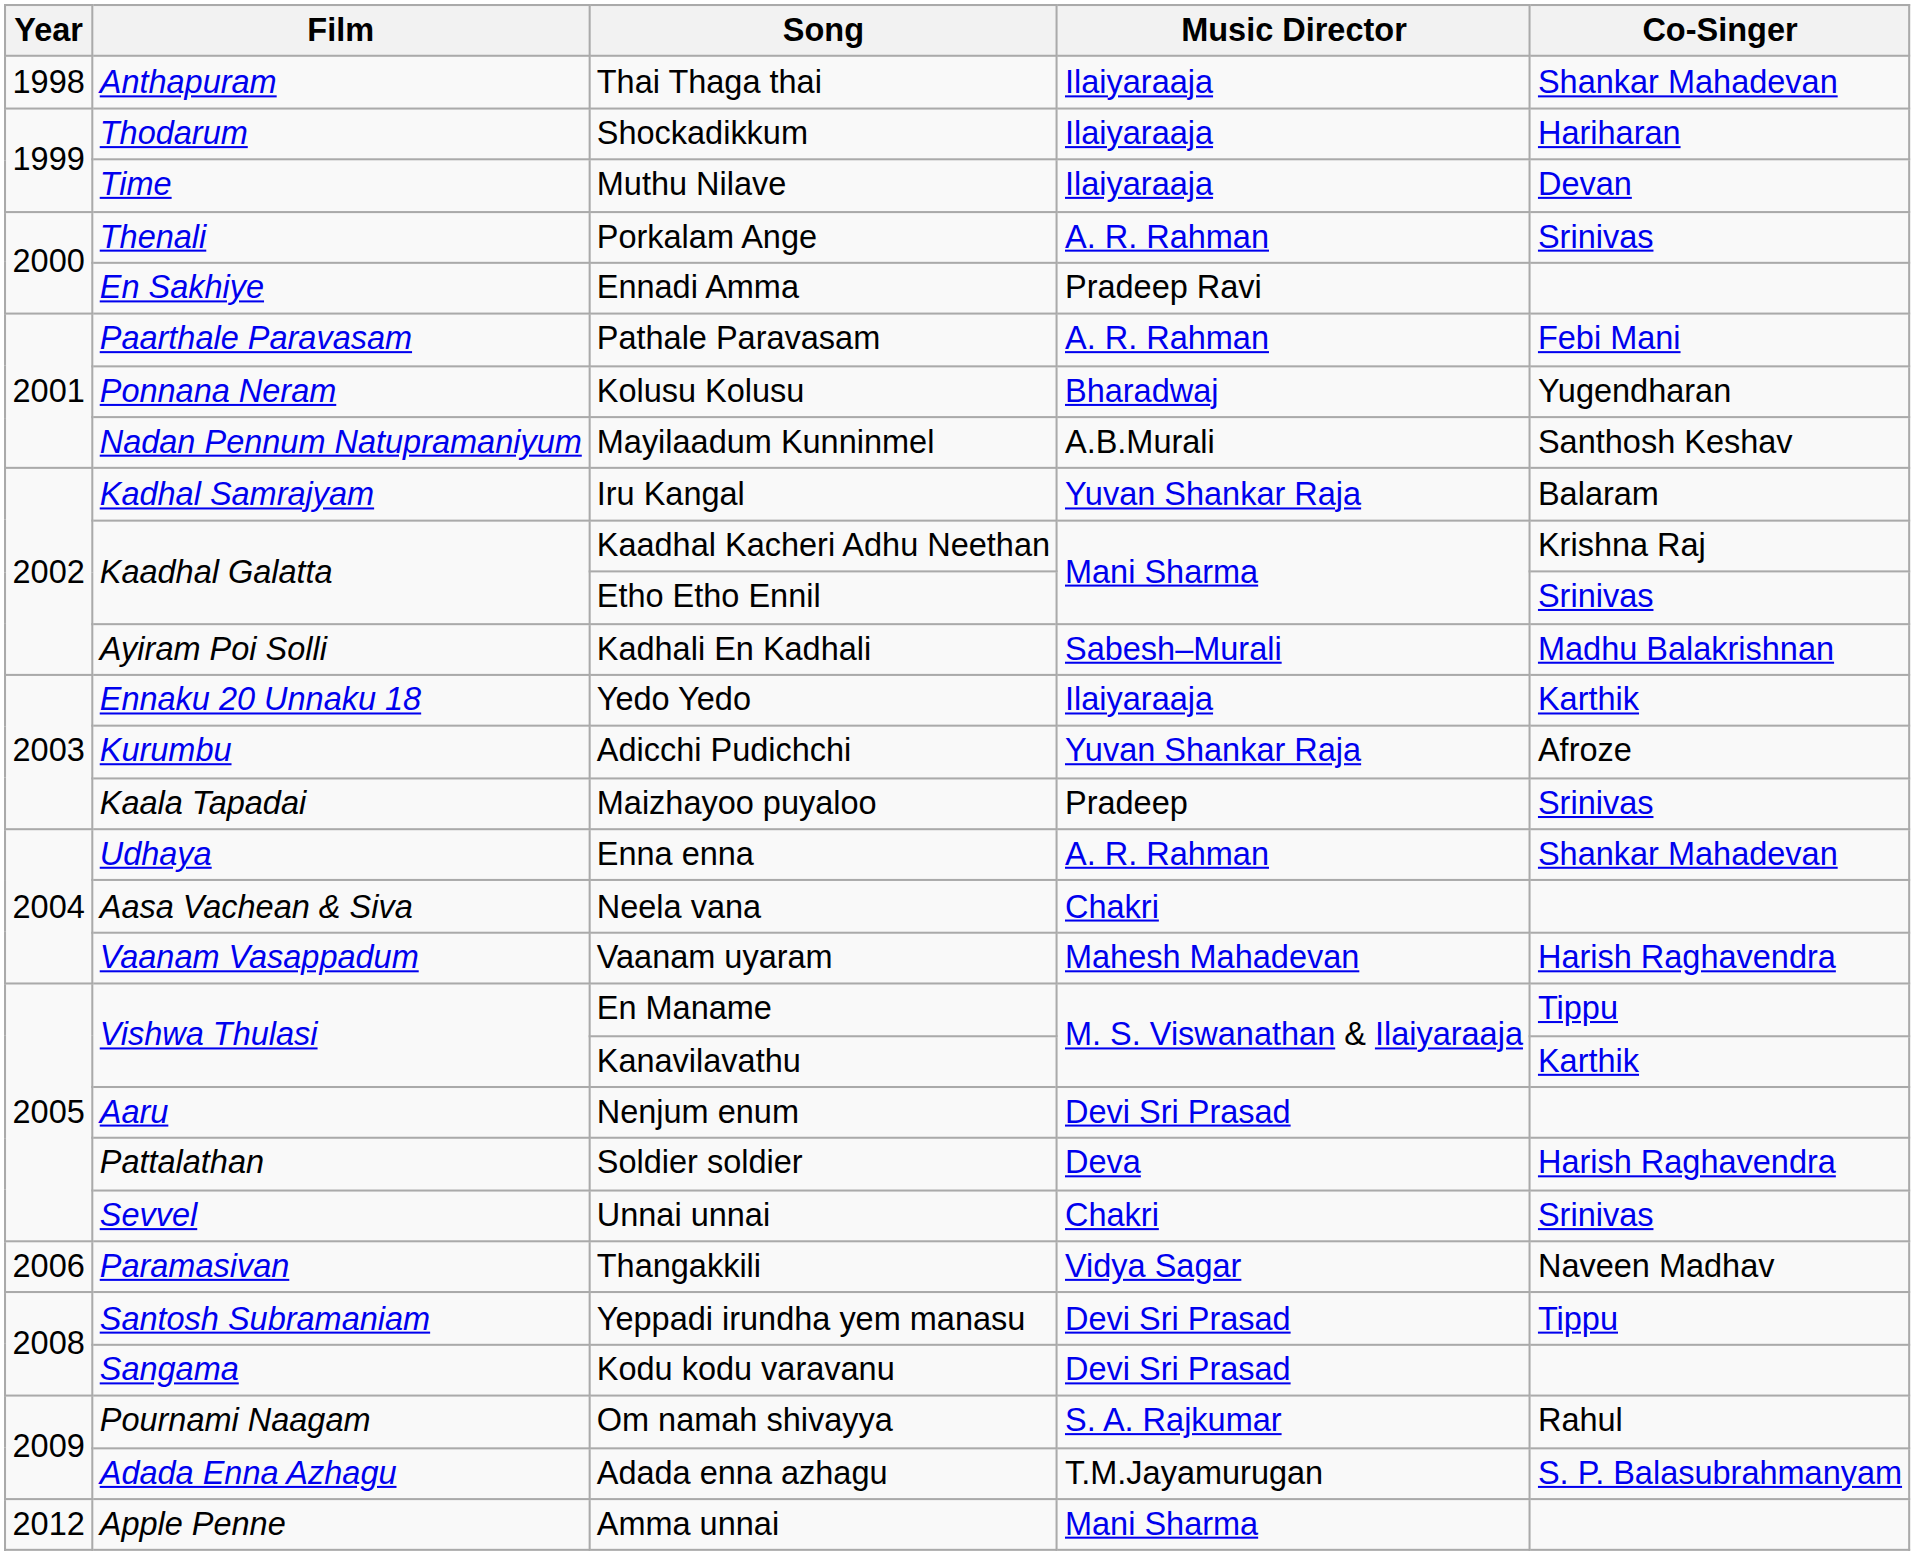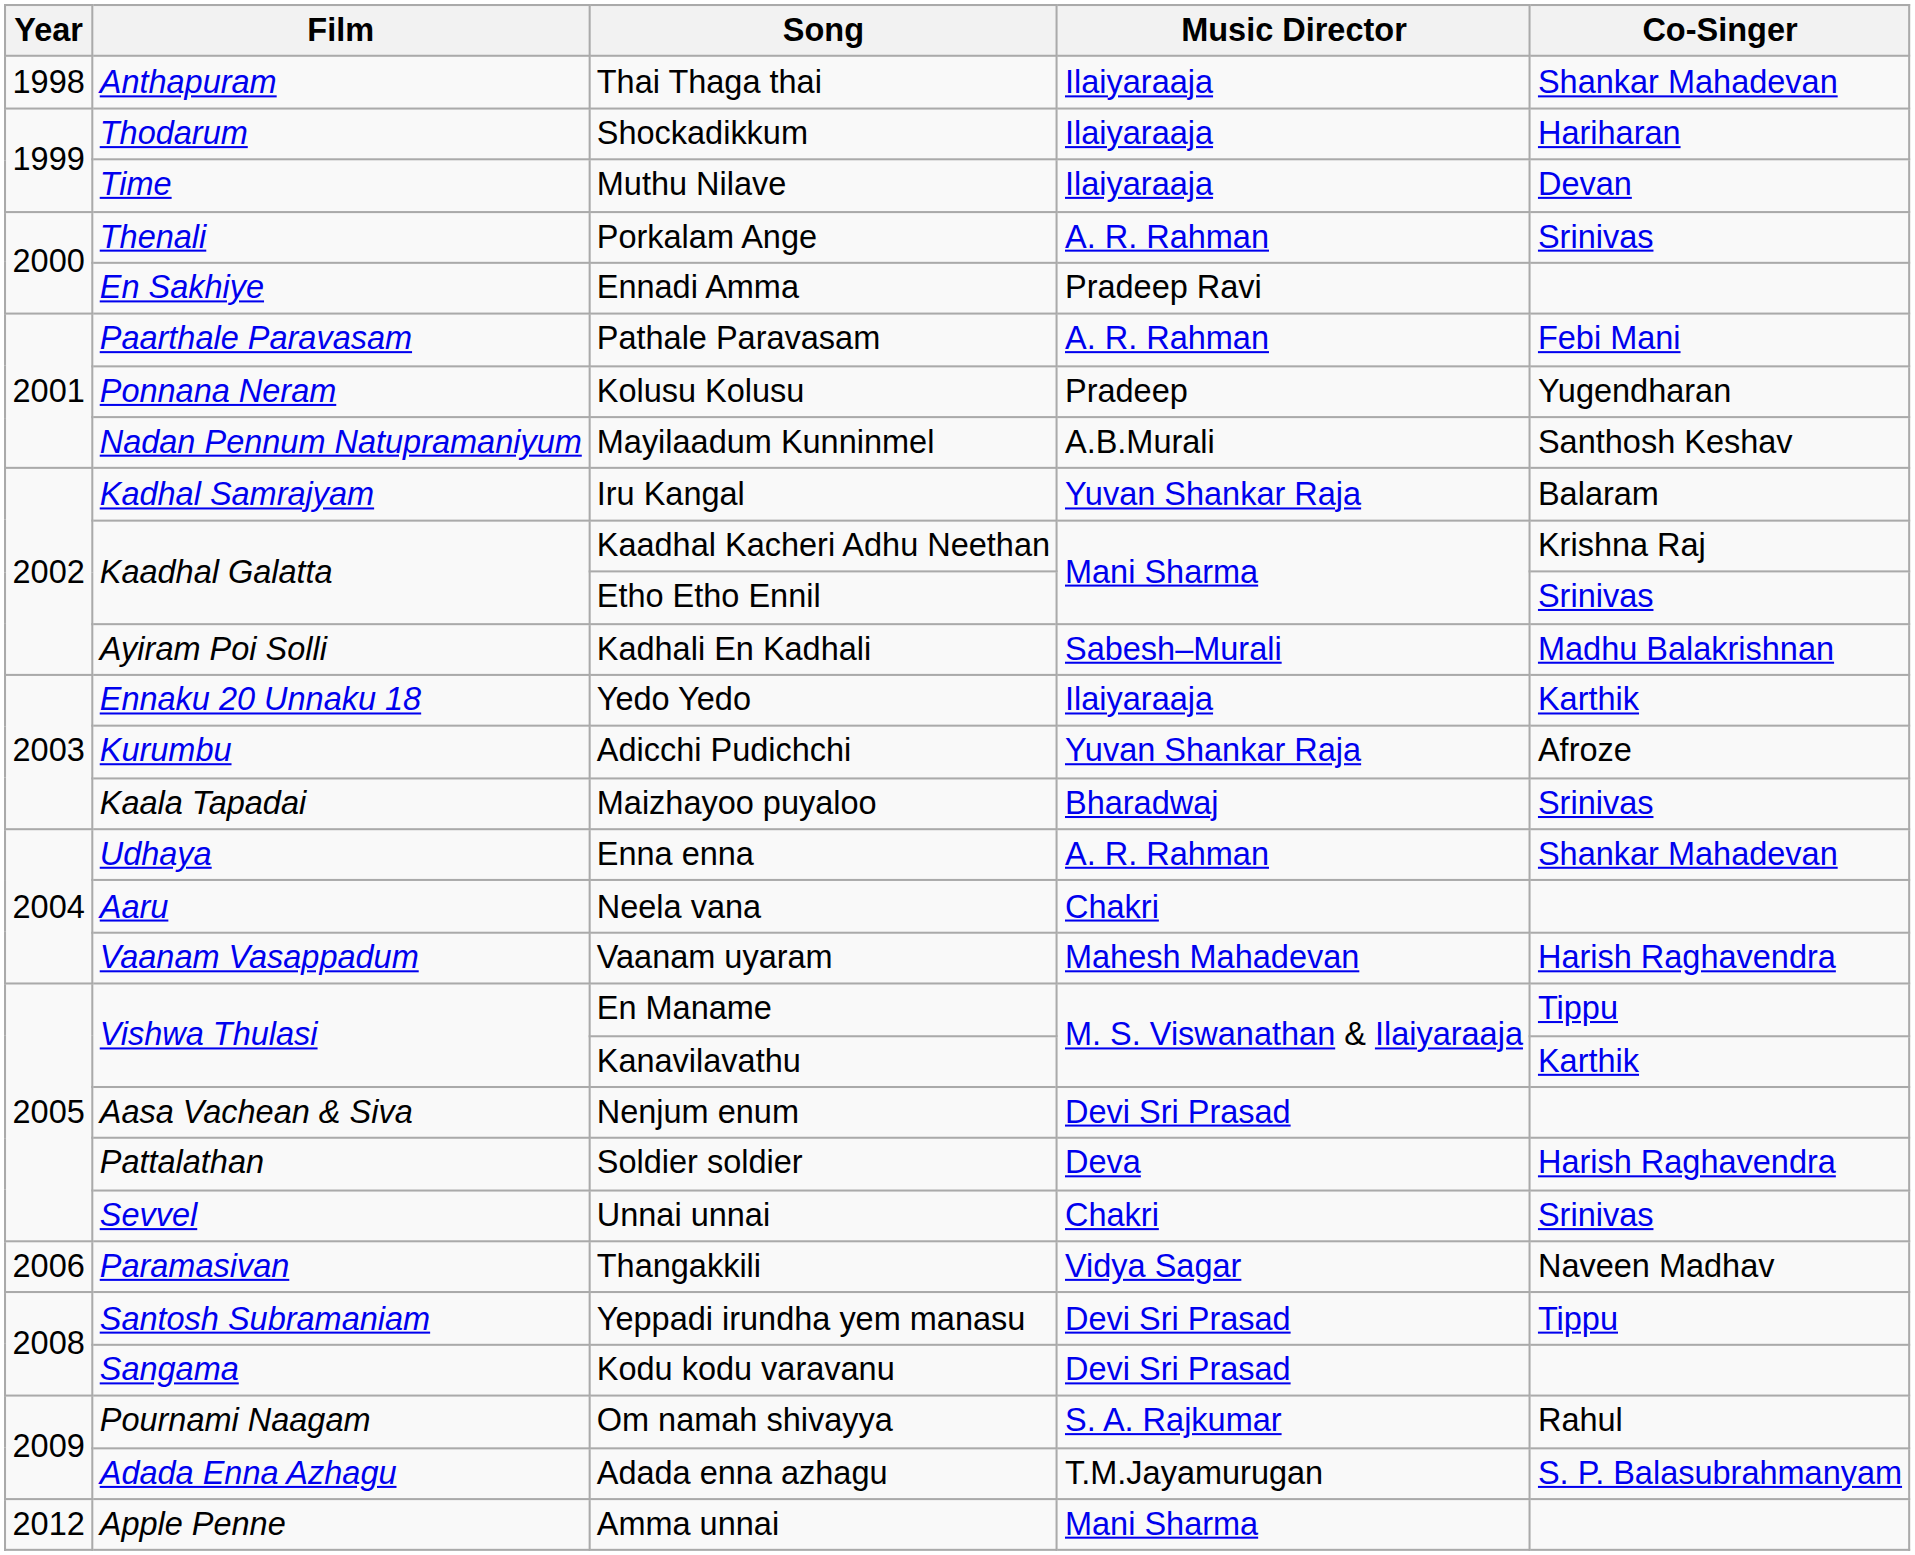 <table class="wikitable">
 <tr>
 <th>Year</th>
 <th>Film</th>
 <th>Song</th>
 <th>Music Director</th>
 <th>Co-Singer</th>
 </tr>
 <tr>
 <td>1998</td>
 <td><a href='#'><em>Anthapuram</em></a></td>
 <td>Thai Thaga thai</td>
 <td><a href='#'>Ilaiyaraaja</a></td>
 <td><a href='#'>Shankar Mahadevan</a></td>
 </tr>
 <tr>
 <td rowspan="2">1999</td>
 <td><em><a href='#'>Thodarum</a></em></td>
 <td>Shockadikkum</td>
 <td><a href='#'>Ilaiyaraaja</a></td>
 <td><a href='#'>Hariharan</a></td>
 </tr>
 <tr>
 <td><a href='#'><em>Time</em></a></td>
 <td>Muthu Nilave</td>
 <td><a href='#'>Ilaiyaraaja</a></td>
 <td><a href='#'>Devan</a></td>
 </tr>
 <tr>
 <td rowspan="2">2000</td>
 <td><em><a href='#'>Thenali</a></em></td>
 <td>Porkalam Ange</td>
 <td><a href='#'>A. R. Rahman</a></td>
 <td><a href='#'>Srinivas</a></td>
 </tr>
 <tr>
 <td><em><a href='#'>En Sakhiye</a></em></td>
 <td>Ennadi Amma</td>
 <td>Pradeep Ravi</td>
 <td></td>
 </tr>
 <tr>
 <td rowspan="3">2001</td>
 <td><em><a href='#'>Paarthale Paravasam</a></em></td>
 <td>Pathale Paravasam</td>
 <td><a href='#'>A. R. Rahman</a></td>
 <td><a href='#'>Febi Mani</a></td>
 </tr>
 <tr>
 <td><em><a href='#'>Ponnana Neram</a></em></td>
 <td>Kolusu Kolusu</td>
-<td><a href='#'>Bharadwaj</a></td>
+<td>Pradeep</td>
 <td>Yugendharan</td>
 </tr>
 <tr>
 <td><em><a href='#'>Nadan Pennum Natupramaniyum</a></em></td>
 <td>Mayilaadum Kunninmel</td>
 <td>A.B.Murali</td>
 <td>Santhosh Keshav</td>
 </tr>
 <tr>
 <td rowspan="4">2002</td>
 <td><em><a href='#'>Kadhal Samrajyam</a></em></td>
 <td>Iru Kangal</td>
 <td><a href='#'>Yuvan Shankar Raja</a></td>
 <td>Balaram</td>
 </tr>
 <tr>
 <td rowspan="2"><em>Kaadhal Galatta</em></td>
 <td>Kaadhal Kacheri Adhu Neethan</td>
 <td rowspan="2"><a href='#'>Mani Sharma</a></td>
 <td>Krishna Raj</td>
 </tr>
 <tr>
 <td>Etho Etho Ennil</td>
 <td><a href='#'>Srinivas</a></td>
 </tr>
 <tr>
 <td><em>Ayiram Poi Solli</em></td>
 <td>Kadhali En Kadhali</td>
 <td><a href='#'>Sabesh–Murali</a></td>
 <td><a href='#'>Madhu Balakrishnan</a></td>
 </tr>
 <tr>
 <td rowspan="3">2003</td>
 <td><em><a href='#'>Ennaku 20 Unnaku 18</a></em></td>
 <td>Yedo Yedo</td>
 <td><a href='#'>Ilaiyaraaja</a></td>
 <td><a href='#'>Karthik</a></td>
 </tr>
 <tr>
 <td><em><a href='#'>Kurumbu</a></em></td>
 <td>Adicchi Pudichchi</td>
 <td><a href='#'>Yuvan Shankar Raja</a></td>
 <td>Afroze</td>
 </tr>
 <tr>
 <td><em>Kaala Tapadai</em></td>
 <td>Maizhayoo puyaloo</td>
-<td>Pradeep</td>
+<td><a href='#'>Bharadwaj</a></td>
 <td><a href='#'>Srinivas</a></td>
 </tr>
 <tr>
 <td rowspan="3">2004</td>
 <td><em><a href='#'>Udhaya</a></em></td>
 <td>Enna enna</td>
 <td><a href='#'>A. R. Rahman</a></td>
 <td><a href='#'>Shankar Mahadevan</a></td>
 </tr>
 <tr>
-<td><em>Aasa Vachean & Siva</em></td>
+<td><a href='#'><em>Aaru</em></a></td>
 <td>Neela vana</td>
 <td><a href='#'>Chakri</a></td>
 <td></td>
 </tr>
 <tr>
 <td><em><a href='#'>Vaanam Vasappadum</a></em></td>
 <td>Vaanam uyaram</td>
 <td><a href='#'>Mahesh Mahadevan</a></td>
 <td><a href='#'>Harish Raghavendra</a></td>
 </tr>
 <tr>
 <td rowspan="5">2005</td>
 <td rowspan="2"><em><a href='#'>Vishwa Thulasi</a></em></td>
 <td>En Maname</td>
 <td rowspan="2"><a href='#'>M. S. Viswanathan</a> & <a href='#'>Ilaiyaraaja</a></td>
 <td><a href='#'>Tippu</a></td>
 </tr>
 <tr>
 <td>Kanavilavathu</td>
 <td><a href='#'>Karthik</a></td>
 </tr>
 <tr>
-<td><a href='#'><em>Aaru</em></a></td>
+<td><em>Aasa Vachean & Siva</em></td>
 <td>Nenjum enum</td>
 <td><a href='#'>Devi Sri Prasad</a></td>
 <td></td>
 </tr>
 <tr>
 <td><em>Pattalathan</em></td>
 <td>Soldier soldier</td>
 <td><a href='#'>Deva</a></td>
 <td><a href='#'>Harish Raghavendra</a></td>
 </tr>
 <tr>
 <td><em><a href='#'>Sevvel</a></em></td>
 <td>Unnai unnai</td>
 <td><a href='#'>Chakri</a></td>
 <td><a href='#'>Srinivas</a></td>
 </tr>
 <tr>
 <td>2006</td>
 <td><em><a href='#'>Paramasivan</a></em></td>
 <td>Thangakkili</td>
 <td><a href='#'>Vidya Sagar</a></td>
 <td>Naveen Madhav</td>
 </tr>
 <tr>
 <td rowspan="2">2008</td>
 <td><em><a href='#'>Santosh Subramaniam</a></em></td>
 <td>Yeppadi irundha yem manasu</td>
 <td><a href='#'>Devi Sri Prasad</a></td>
 <td><a href='#'>Tippu</a></td>
 </tr>
 <tr>
 <td><a href='#'><em>Sangama</em></a></td>
 <td>Kodu kodu varavanu</td>
 <td><a href='#'>Devi Sri Prasad</a></td>
 <td></td>
 </tr>
 <tr>
 <td rowspan="2">2009</td>
 <td><em>Pournami Naagam</em></td>
 <td>Om namah shivayya</td>
 <td><a href='#'>S. A. Rajkumar</a></td>
 <td>Rahul</td>
 </tr>
 <tr>
 <td><em><a href='#'>Adada Enna Azhagu</a></em></td>
 <td>Adada enna azhagu</td>
 <td>T.M.Jayamurugan</td>
 <td><a href='#'>S. P. Balasubrahmanyam</a></td>
 </tr>
 <tr>
 <td>2012</td>
 <td><em>Apple Penne</em></td>
 <td>Amma unnai</td>
 <td><a href='#'>Mani Sharma</a></td>
 <td></td>
 </tr>
 </table>
